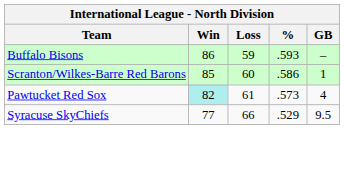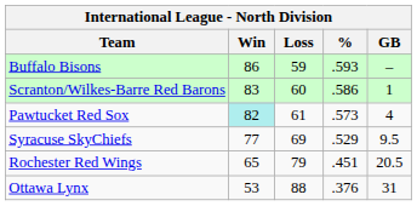 <table class="wikitable">
 <tr>
 <th colspan="5">International League - North Division</th>
 </tr>
 <tr>
 <th width="55%">Team</th>
 <th>Win</th>
 <th>Loss</th>
 <th>%</th>
 <th>GB</th>
 </tr>
 <tr align=center bgcolor=ccffcc>
 <td align=left><a href='#'>Buffalo Bisons</a></td>
 <td>86</td>
 <td>59</td>
 <td>.593</td>
 <td>–</td>
 </tr>
 <tr align=center bgcolor=ccffcc>
 <td align=left><a href='#'>Scranton/Wilkes-Barre Red Barons</a></td>
-<td>85</td>
+<td>83</td>
 <td>60</td>
 <td>.586</td>
 <td>1</td>
 </tr>
 <tr align=center>
 <td align=left><a href='#'>Pawtucket Red Sox</a></td>
 <td style="background: paleturquoise;">82</td>
 <td>61</td>
 <td>.573</td>
 <td>4</td>
 </tr>
 <tr align=center>
 <td align=left><a href='#'>Syracuse SkyChiefs</a></td>
 <td>77</td>
-<td>66</td>
+<td>69</td>
 <td>.529</td>
 <td>9.5</td>
 </tr>
+<tr align=center>
+<td align=left><a href='#'>Rochester Red Wings</a></td>
+<td>65</td>
+<td>79</td>
+<td>.451</td>
+<td>20.5</td>
+</tr>
+<tr align=center>
+<td align=left><a href='#'>Ottawa Lynx</a></td>
+<td>53</td>
+<td>88</td>
+<td>.376</td>
+<td>31</td>
+</tr>
 </table>
